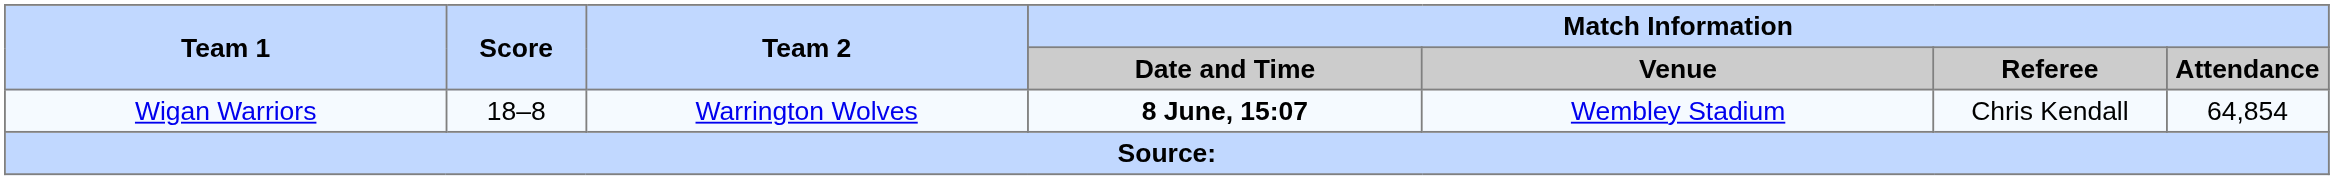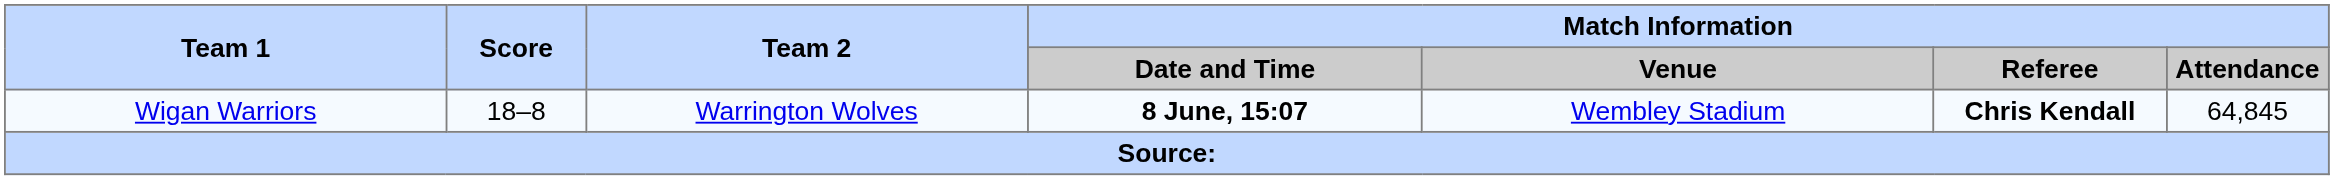 <table border=1 style="border-collapse:collapse; font-size:90%; text-align:center"; cellpadding=3 cellspacing=0 width=100%>
 <tr bgcolor="#c1d8ff">
 <th rowspan=2 width=19%>Team 1</th>
 <th rowspan=2 width=6%>Score</th>
 <th rowspan=2 width=19%>Team 2</th>
 <th colspan=4>Match Information</th>
 </tr>
 <tr bgcolor="#cccccc">
 <th width=17%>Date and Time</th>
 <th width=22%>Venue</th>
 <th width=10%>Referee</th>
 <th width=7%>Attendance</th>
 </tr>
 <tr bgcolor=#f5faff>
 <td> <a href='#'>Wigan Warriors</a></td>
 <td>18–8</td>
 <td> <a href='#'>Warrington Wolves</a></td>
 <td><strong>8 June, 15:07</strong></td>
 <td><a href='#'>Wembley Stadium</a></td>
-<td>Chris Kendall</td>
-<td>64,854</td>
+<td><strong>Chris Kendall</strong></td>
+<td>64,845</td>
 </tr>
 <tr style="background:#c1d8ff;">
 <th colspan=7>Source:</th>
 </tr>
 </table>
